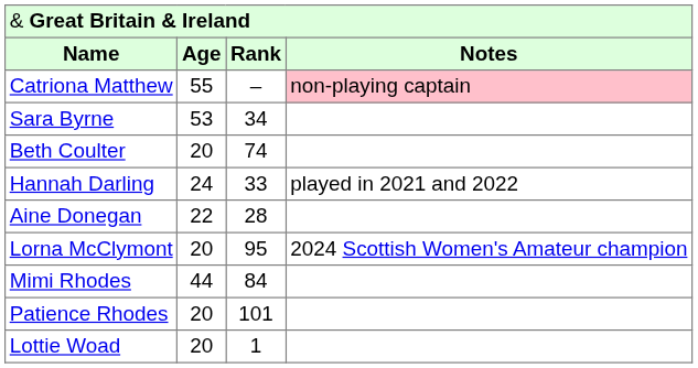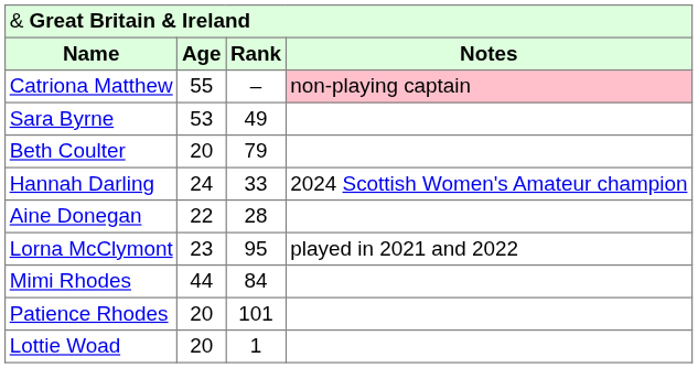 <table border="1" cellpadding="3" style="border-collapse: collapse;">
 <tr style="background:#ddffdd;">
 <td colspan=5> &  <strong>Great Britain & Ireland</strong></td>
 </tr>
 <tr style="background:#ddffdd;">
 <th>Name</th>
 <th>Age</th>
 <th>Rank</th>
 <th>Notes</th>
 </tr>
 <tr>
 <td> <a href='#'>Catriona Matthew</a></td>
 <td align=center>55</td>
 <td align=center>–</td>
 <td style="background: pink;">non-playing captain</td>
 </tr>
 <tr>
 <td> <a href='#'>Sara Byrne</a></td>
 <td align=center>53</td>
-<td align=center>34</td>
+<td align=center>49</td>
 <td></td>
 </tr>
 <tr>
 <td> <a href='#'>Beth Coulter</a></td>
 <td align=center>20</td>
-<td align=center>74</td>
+<td align=center>79</td>
 <td></td>
 </tr>
 <tr>
 <td> <a href='#'>Hannah Darling</a></td>
 <td align=center>24</td>
 <td align=center>33</td>
-<td>played in 2021 and 2022</td>
+<td>2024 <a href='#'>Scottish Women's Amateur champion</a></td>
 </tr>
 <tr>
 <td> <a href='#'>Aine Donegan</a></td>
 <td align=center>22</td>
 <td align=center>28</td>
 <td></td>
 </tr>
 <tr>
 <td> <a href='#'>Lorna McClymont</a></td>
-<td align=center>20</td>
+<td align=center>23</td>
 <td align=center>95</td>
-<td>2024 <a href='#'>Scottish Women's Amateur champion</a></td>
+<td>played in 2021 and 2022</td>
 </tr>
 <tr>
 <td> <a href='#'>Mimi Rhodes</a></td>
 <td align=center>44</td>
 <td align=center>84</td>
 <td></td>
 </tr>
 <tr>
 <td> <a href='#'>Patience Rhodes</a></td>
 <td align=center>20</td>
 <td align=center>101</td>
 <td></td>
 </tr>
 <tr>
 <td> <a href='#'>Lottie Woad</a></td>
 <td align=center>20</td>
 <td align=center>1</td>
 <td></td>
 </tr>
 </table>
